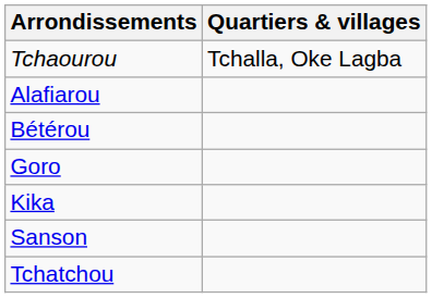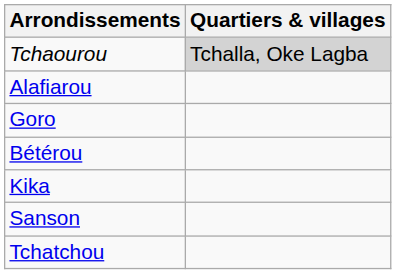 <table class="wikitable">
 <tr>
 <th>Arrondissements</th>
 <th>Quartiers & villages</th>
 </tr>
 <tr>
 <td><em>Tchaourou</em></td>
-<td>Tchalla, Oke Lagba</td>
+<td style="background: lightgrey;">Tchalla, Oke Lagba</td>
 </tr>
 <tr>
 <td><a href='#'>Alafiarou</a></td>
 <td></td>
 </tr>
 <tr>
-<td><a href='#'>Bétérou</a></td>
+<td><a href='#'>Goro</a></td>
 <td></td>
 </tr>
 <tr>
-<td><a href='#'>Goro</a></td>
+<td><a href='#'>Bétérou</a></td>
 <td></td>
 </tr>
 <tr>
 <td><a href='#'>Kika</a></td>
 <td></td>
 </tr>
 <tr>
 <td><a href='#'>Sanson</a></td>
 <td></td>
 </tr>
 <tr>
 <td><a href='#'>Tchatchou</a></td>
 <td></td>
 </tr>
 </table>
